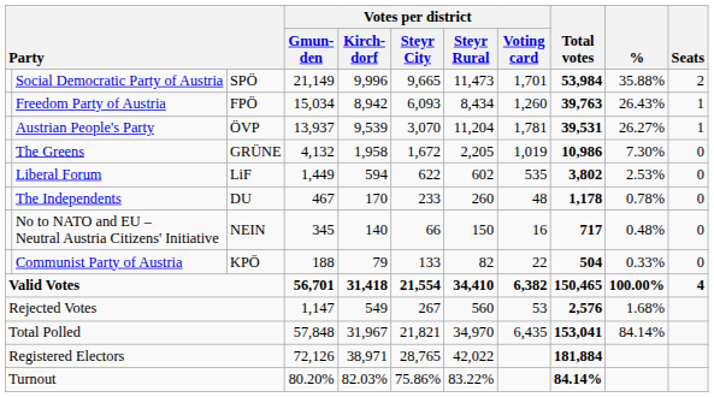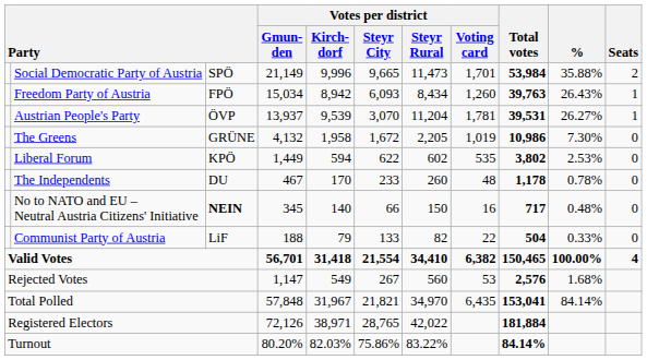 <table class="wikitable" border="1" style="text-align:right;">
 <tr>
 <th style="text-align:left;" valign=bottom rowspan=2 colspan=3>Party</th>
 <th colspan=5>Votes per district</th>
 <th align=center valign=bottom rowspan=2 width="50">Total<br>votes</th>
 <th align=center valign=bottom rowspan=2 width="50">%</th>
 <th align=center valign=bottom rowspan=2>Seats</th>
 </tr>
 <tr>
 <th align=center valign=bottom width="50"><a href='#'>Gmun-<br>den</a></th>
 <th align=center valign=bottom width="50"><a href='#'>Kirch-<br>dorf</a></th>
 <th align=center valign=bottom width="50"><a href='#'>Steyr<br>City</a></th>
 <th align=center valign=bottom width="50"><a href='#'>Steyr<br>Rural</a></th>
 <th align=center valign=bottom width="50"><a href='#'>Voting<br>card</a></th>
 </tr>
 <tr>
 <td></td>
 <td align=left style="white-space: nowrap;"><a href='#'>Social Democratic Party of Austria</a></td>
 <td align=left>SPÖ</td>
 <td>21,149</td>
 <td>9,996</td>
 <td>9,665</td>
 <td>11,473</td>
 <td>1,701</td>
 <td><strong>53,984</strong></td>
 <td>35.88%</td>
 <td>2</td>
 </tr>
 <tr>
 <td></td>
 <td align=left><a href='#'>Freedom Party of Austria</a></td>
 <td align=left>FPÖ</td>
 <td>15,034</td>
 <td>8,942</td>
 <td>6,093</td>
 <td>8,434</td>
 <td>1,260</td>
 <td><strong>39,763</strong></td>
 <td>26.43%</td>
 <td>1</td>
 </tr>
 <tr>
 <td></td>
 <td align=left><a href='#'>Austrian People's Party</a></td>
 <td align=left>ÖVP</td>
 <td>13,937</td>
 <td>9,539</td>
 <td>3,070</td>
 <td>11,204</td>
 <td>1,781</td>
 <td><strong>39,531</strong></td>
 <td>26.27%</td>
 <td>1</td>
 </tr>
 <tr>
 <td></td>
 <td align=left><a href='#'>The Greens</a></td>
 <td align=left>GRÜNE</td>
 <td>4,132</td>
 <td>1,958</td>
 <td>1,672</td>
 <td>2,205</td>
 <td>1,019</td>
 <td><strong>10,986</strong></td>
 <td>7.30%</td>
 <td>0</td>
 </tr>
 <tr>
 <td></td>
 <td align=left><a href='#'>Liberal Forum</a></td>
-<td align=left>LiF</td>
+<td align=left>KPÖ</td>
 <td>1,449</td>
 <td>594</td>
 <td>622</td>
 <td>602</td>
 <td>535</td>
 <td><strong>3,802</strong></td>
 <td>2.53%</td>
 <td>0</td>
 </tr>
 <tr>
 <td></td>
 <td align=left><a href='#'>The Independents</a></td>
 <td align=left>DU</td>
 <td>467</td>
 <td>170</td>
 <td>233</td>
 <td>260</td>
 <td>48</td>
 <td><strong>1,178</strong></td>
 <td>0.78%</td>
 <td>0</td>
 </tr>
 <tr>
 <td></td>
 <td align=left>No to NATO and EU –<br>Neutral Austria Citizens' Initiative</td>
-<td align=left>NEIN</td>
+<td align=left><strong>NEIN</strong></td>
 <td>345</td>
 <td>140</td>
 <td>66</td>
 <td>150</td>
 <td>16</td>
 <td><strong>717</strong></td>
 <td>0.48%</td>
 <td>0</td>
 </tr>
 <tr>
 <td></td>
 <td align=left><a href='#'>Communist Party of Austria</a></td>
-<td align=left>KPÖ</td>
+<td align=left>LiF</td>
 <td>188</td>
 <td>79</td>
 <td>133</td>
 <td>82</td>
 <td>22</td>
 <td><strong>504</strong></td>
 <td>0.33%</td>
 <td>0</td>
 </tr>
 <tr style="font-weight:bold">
 <td align=left colspan=3>Valid Votes</td>
 <td>56,701</td>
 <td>31,418</td>
 <td>21,554</td>
 <td>34,410</td>
 <td>6,382</td>
 <td>150,465</td>
 <td>100.00%</td>
 <td>4</td>
 </tr>
 <tr>
 <td align=left colspan=3>Rejected Votes</td>
 <td>1,147</td>
 <td>549</td>
 <td>267</td>
 <td>560</td>
 <td>53</td>
 <td><strong>2,576</strong></td>
 <td>1.68%</td>
 <td></td>
 </tr>
 <tr>
 <td align=left colspan=3>Total Polled</td>
 <td>57,848</td>
 <td>31,967</td>
 <td>21,821</td>
 <td>34,970</td>
 <td>6,435</td>
 <td><strong>153,041</strong></td>
 <td>84.14%</td>
 <td></td>
 </tr>
 <tr>
 <td align=left colspan=3>Registered Electors</td>
 <td>72,126</td>
 <td>38,971</td>
 <td>28,765</td>
 <td>42,022</td>
 <td></td>
 <td><strong>181,884</strong></td>
 <td></td>
 <td></td>
 </tr>
 <tr>
 <td align=left colspan=3>Turnout</td>
 <td>80.20%</td>
 <td>82.03%</td>
 <td>75.86%</td>
 <td>83.22%</td>
 <td></td>
 <td><strong>84.14%</strong></td>
 <td></td>
 <td></td>
 </tr>
 </table>
